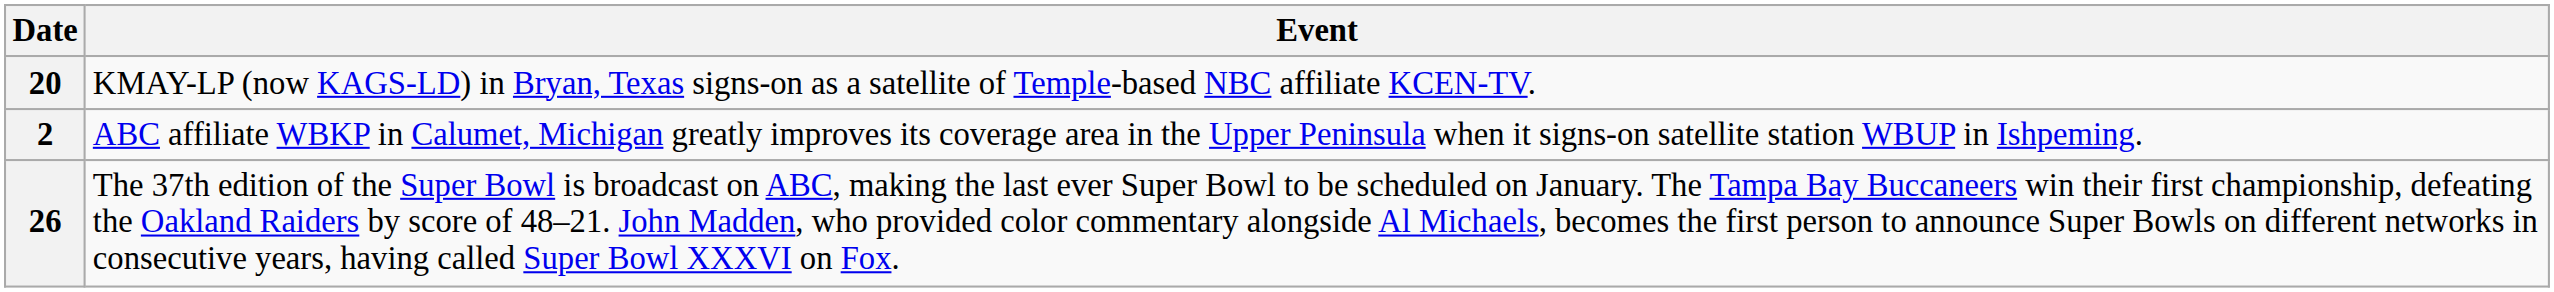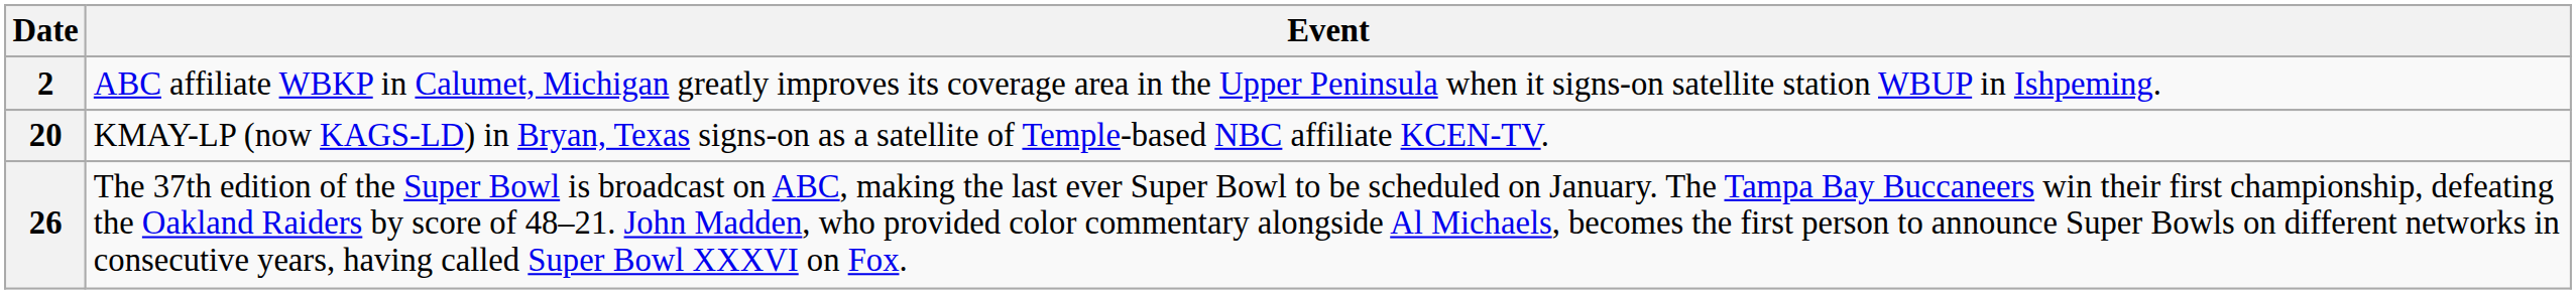 <table class="wikitable">
 <tr>
 <th>Date</th>
 <th>Event</th>
 </tr>
 <tr>
+<th>2</th>
+<td><a href='#'>ABC</a> affiliate <a href='#'>WBKP</a> in <a href='#'>Calumet, Michigan</a> greatly improves its coverage area in the <a href='#'>Upper Peninsula</a> when it signs-on satellite station <a href='#'>WBUP</a> in <a href='#'>Ishpeming</a>.</td>
+</tr>
+<tr>
 <th>20</th>
 <td>KMAY-LP (now <a href='#'>KAGS-LD</a>) in <a href='#'>Bryan, Texas</a> signs-on as a satellite of <a href='#'>Temple</a>-based <a href='#'>NBC</a> affiliate <a href='#'>KCEN-TV</a>.</td>
-</tr>
-<tr>
-<th>2</th>
-<td><a href='#'>ABC</a> affiliate <a href='#'>WBKP</a> in <a href='#'>Calumet, Michigan</a> greatly improves its coverage area in the <a href='#'>Upper Peninsula</a> when it signs-on satellite station <a href='#'>WBUP</a> in <a href='#'>Ishpeming</a>.</td>
 </tr>
 <tr>
 <th>26</th>
 <td>The 37th edition of the <a href='#'>Super Bowl</a> is broadcast on <a href='#'>ABC</a>, making the last ever Super Bowl to be scheduled on January. The <a href='#'>Tampa Bay Buccaneers</a> win their first championship, defeating the <a href='#'>Oakland Raiders</a> by score of 48–21. <a href='#'>John Madden</a>, who provided color commentary alongside <a href='#'>Al Michaels</a>, becomes the first person to announce Super Bowls on different networks in consecutive years, having called <a href='#'>Super Bowl XXXVI</a> on <a href='#'>Fox</a>.</td>
 </tr>
 </table>
